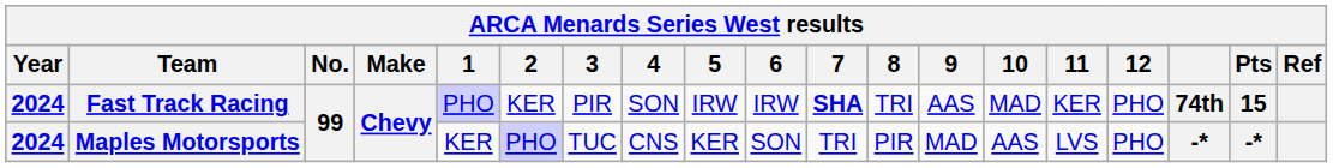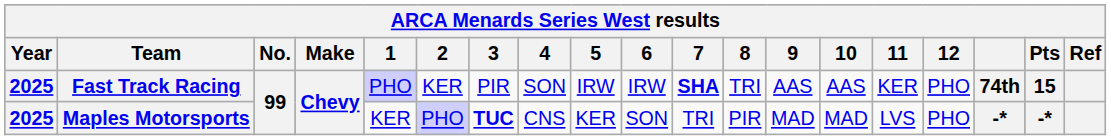 <table class="wikitable" style="text-align:center; font-size:75%">
 <tr>
 <th colspan=19><a href='#'>ARCA Menards Series West</a> results</th>
 </tr>
 <tr>
 <th>Year</th>
 <th>Team</th>
 <th>No.</th>
 <th>Make</th>
 <th>1</th>
 <th>2</th>
 <th>3</th>
 <th>4</th>
 <th>5</th>
 <th>6</th>
 <th>7</th>
 <th>8</th>
 <th>9</th>
 <th>10</th>
 <th>11</th>
 <th>12</th>
 <th></th>
 <th>Pts</th>
 <th>Ref</th>
 </tr>
 <tr>
-<th><a href='#'>2024</a></th>
+<th><a href='#'>2025</a></th>
 <th><a href='#'>Fast Track Racing</a></th>
 <th rowspan=2>99</th>
 <th rowspan=2><a href='#'>Chevy</a></th>
 <td style="background:#CFCFFF;"><a href='#'>PHO</a><br></td>
 <td><a href='#'>KER</a></td>
 <td><a href='#'>PIR</a></td>
 <td><a href='#'>SON</a></td>
 <td><a href='#'>IRW</a></td>
 <td><a href='#'>IRW</a></td>
 <td><strong><a href='#'>SHA</a></strong></td>
 <td><a href='#'>TRI</a></td>
 <td><a href='#'>AAS</a></td>
-<td><a href='#'>MAD</a></td>
+<td><a href='#'>AAS</a></td>
 <td><a href='#'>KER</a></td>
 <td><a href='#'>PHO</a></td>
 <th>74th</th>
 <th>15</th>
 <th></th>
 </tr>
 <tr>
-<th><a href='#'>2024</a></th>
+<th><a href='#'>2025</a></th>
 <th><a href='#'>Maples Motorsports</a></th>
 <td><a href='#'>KER</a></td>
 <td style="background:#CFCFFF;"><a href='#'>PHO</a><br></td>
-<td><a href='#'>TUC</a></td>
+<td><strong><a href='#'>TUC</a></strong></td>
 <td><a href='#'>CNS</a></td>
 <td><a href='#'>KER</a></td>
 <td><a href='#'>SON</a></td>
 <td><a href='#'>TRI</a></td>
 <td><a href='#'>PIR</a></td>
 <td><a href='#'>MAD</a></td>
-<td><a href='#'>AAS</a></td>
+<td><a href='#'>MAD</a></td>
 <td><a href='#'>LVS</a></td>
 <td><a href='#'>PHO</a></td>
 <th>-*</th>
 <th>-*</th>
 <th></th>
 </tr>
 </table>
